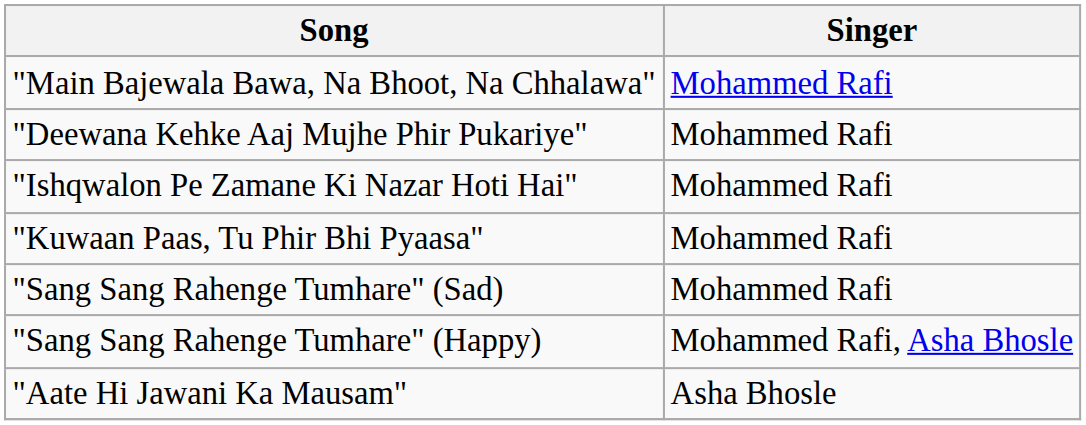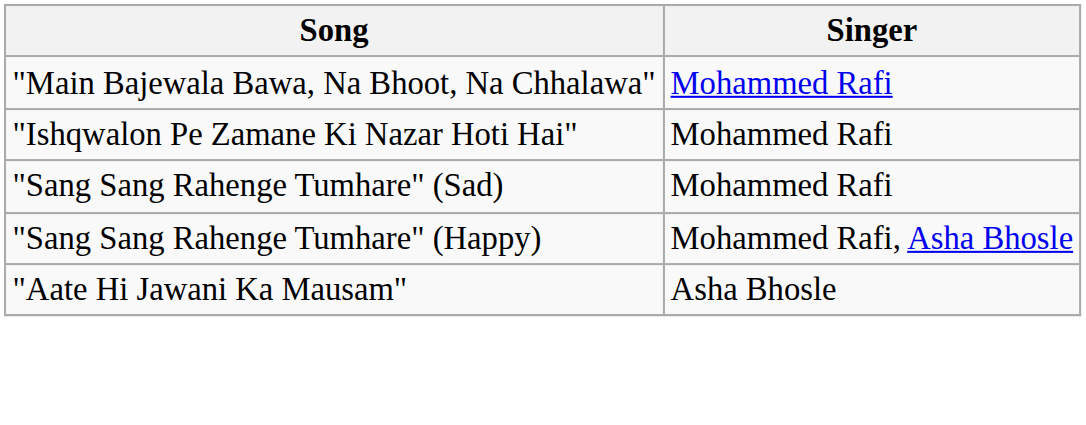 <table class="wikitable">
 <tr>
 <th>Song</th>
 <th>Singer</th>
 </tr>
 <tr>
 <td>"Main Bajewala Bawa, Na Bhoot, Na Chhalawa"</td>
 <td><a href='#'>Mohammed Rafi</a></td>
 </tr>
 <tr>
-<td>"Deewana Kehke Aaj Mujhe Phir Pukariye"</td>
-<td>Mohammed Rafi</td>
-</tr>
-<tr>
 <td>"Ishqwalon Pe Zamane Ki Nazar Hoti Hai"</td>
-<td>Mohammed Rafi</td>
-</tr>
-<tr>
-<td>"Kuwaan Paas, Tu Phir Bhi Pyaasa"</td>
 <td>Mohammed Rafi</td>
 </tr>
 <tr>
 <td>"Sang Sang Rahenge Tumhare" (Sad)</td>
 <td>Mohammed Rafi</td>
 </tr>
 <tr>
 <td>"Sang Sang Rahenge Tumhare" (Happy)</td>
 <td>Mohammed Rafi, <a href='#'>Asha Bhosle</a></td>
 </tr>
 <tr>
 <td>"Aate Hi Jawani Ka Mausam"</td>
 <td>Asha Bhosle</td>
 </tr>
 <tr>
 </tr>
 </table>
